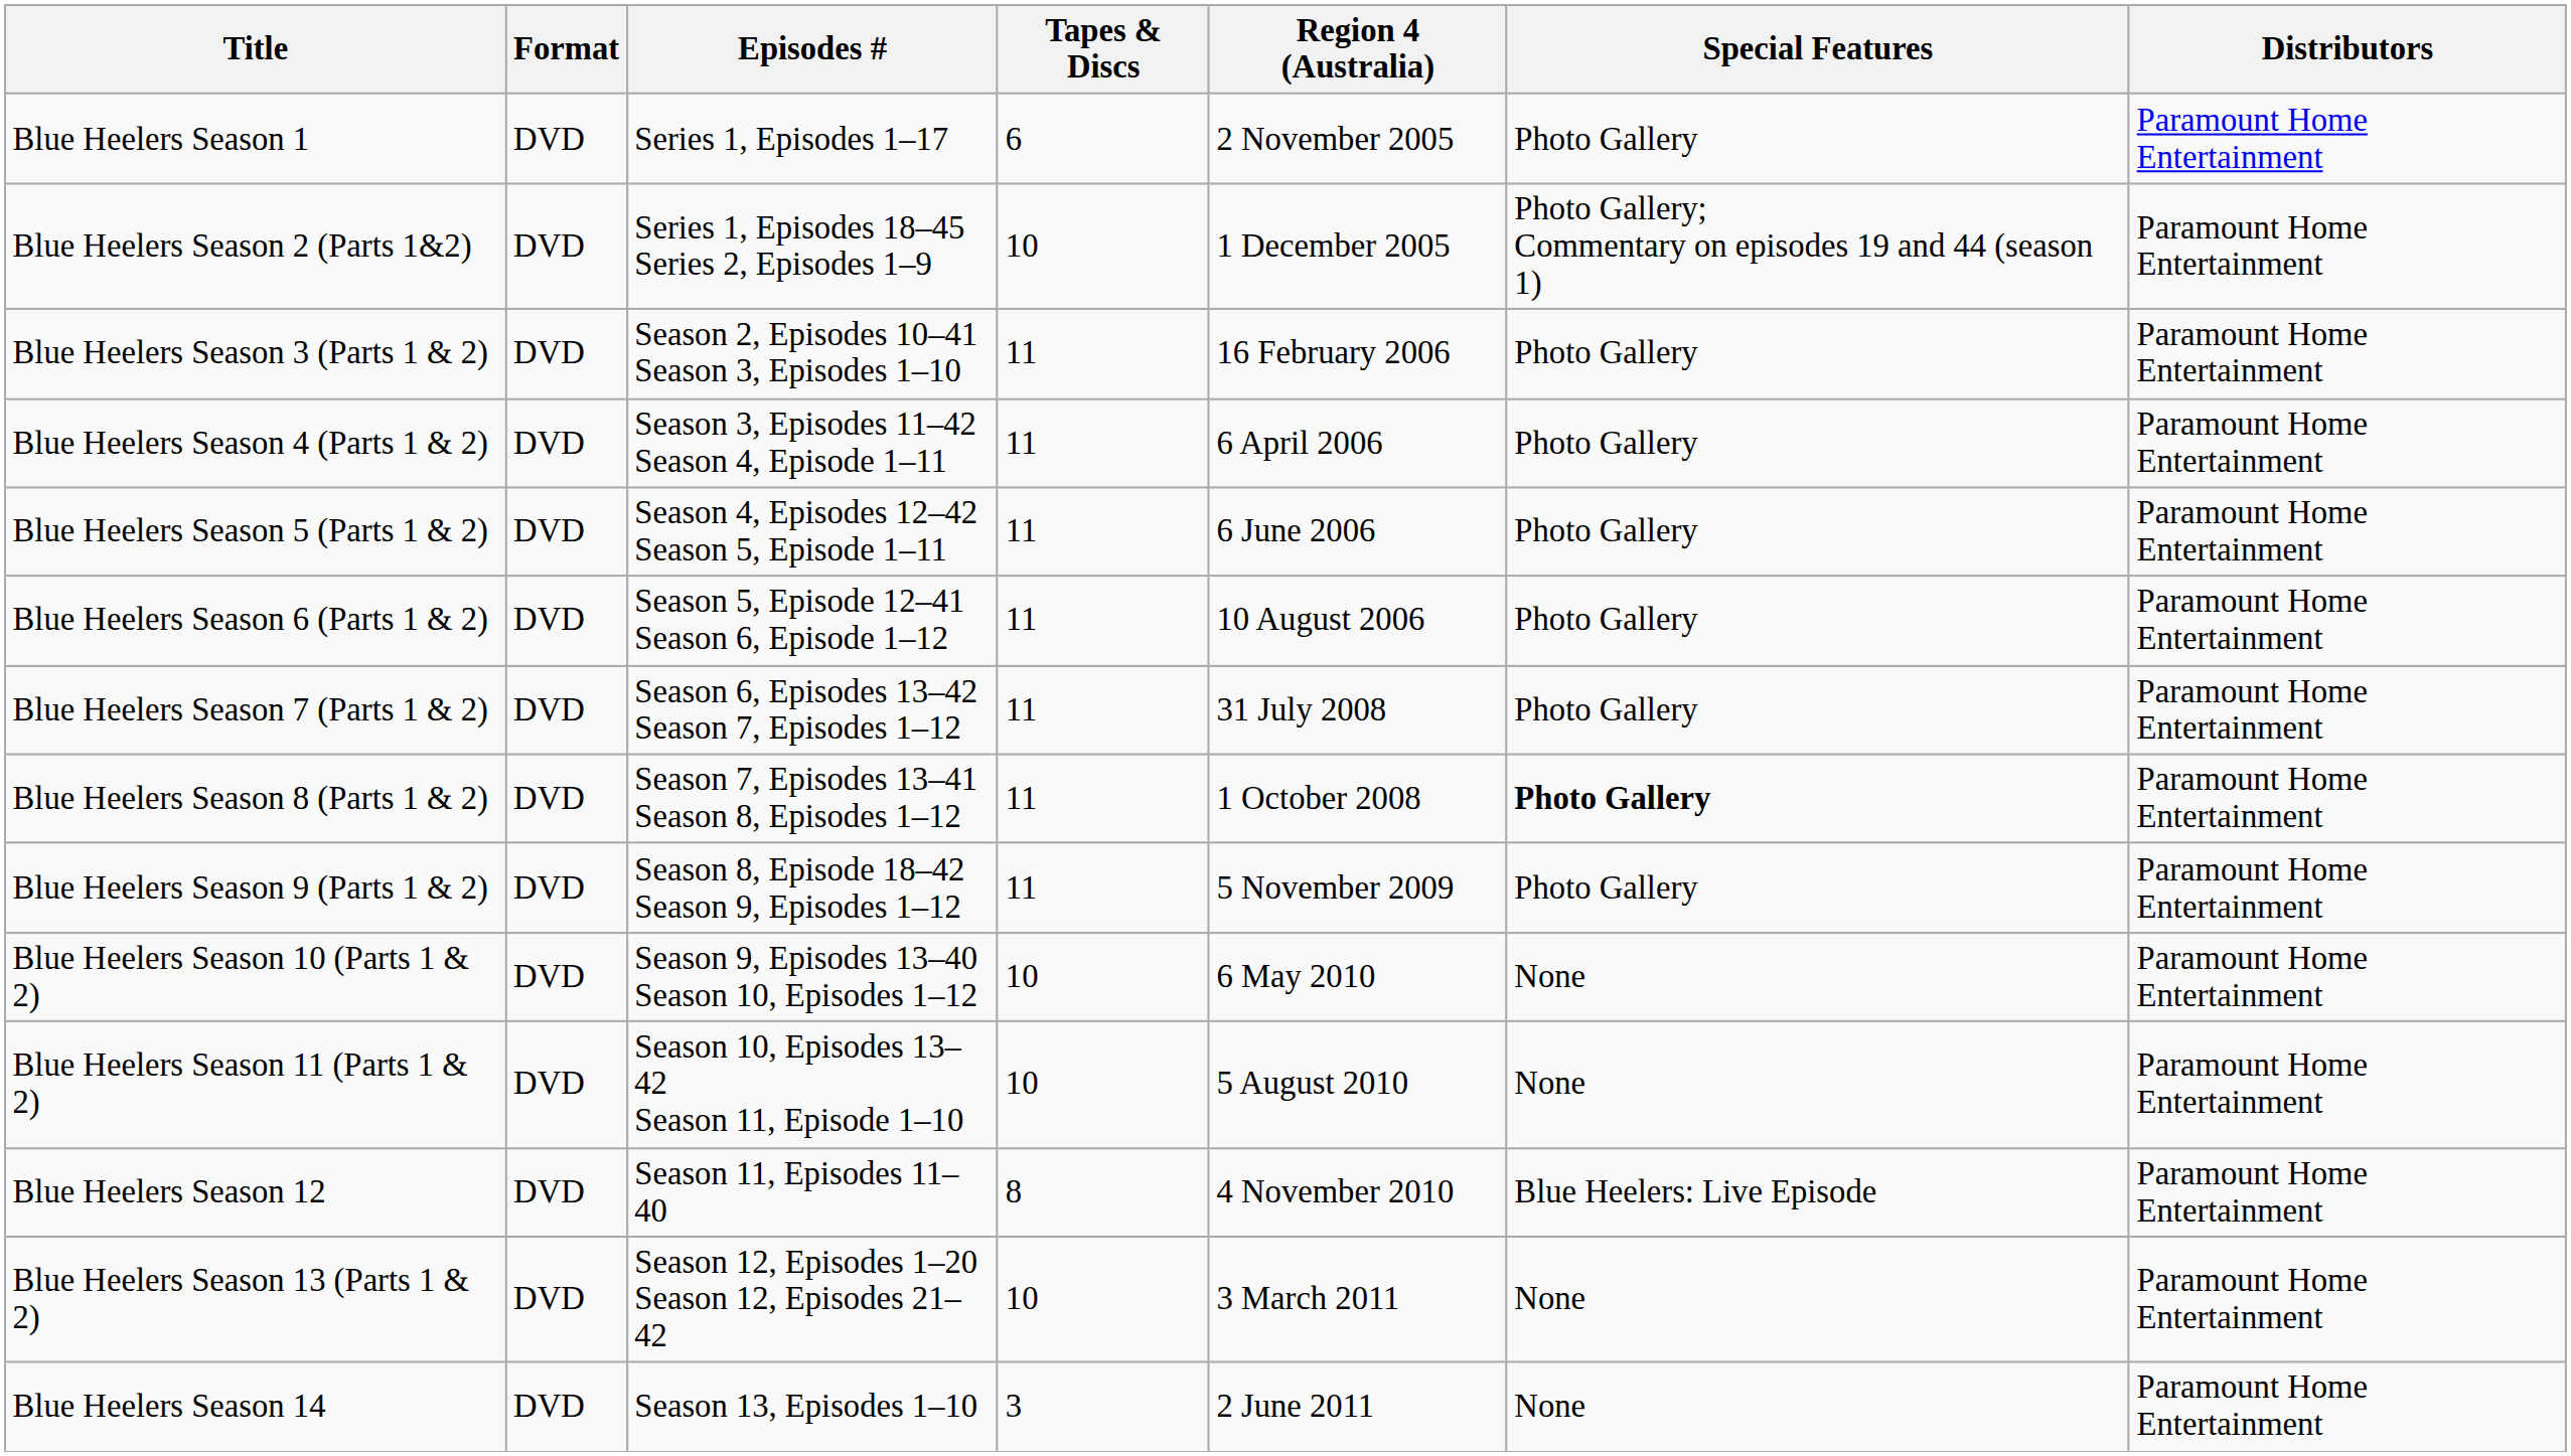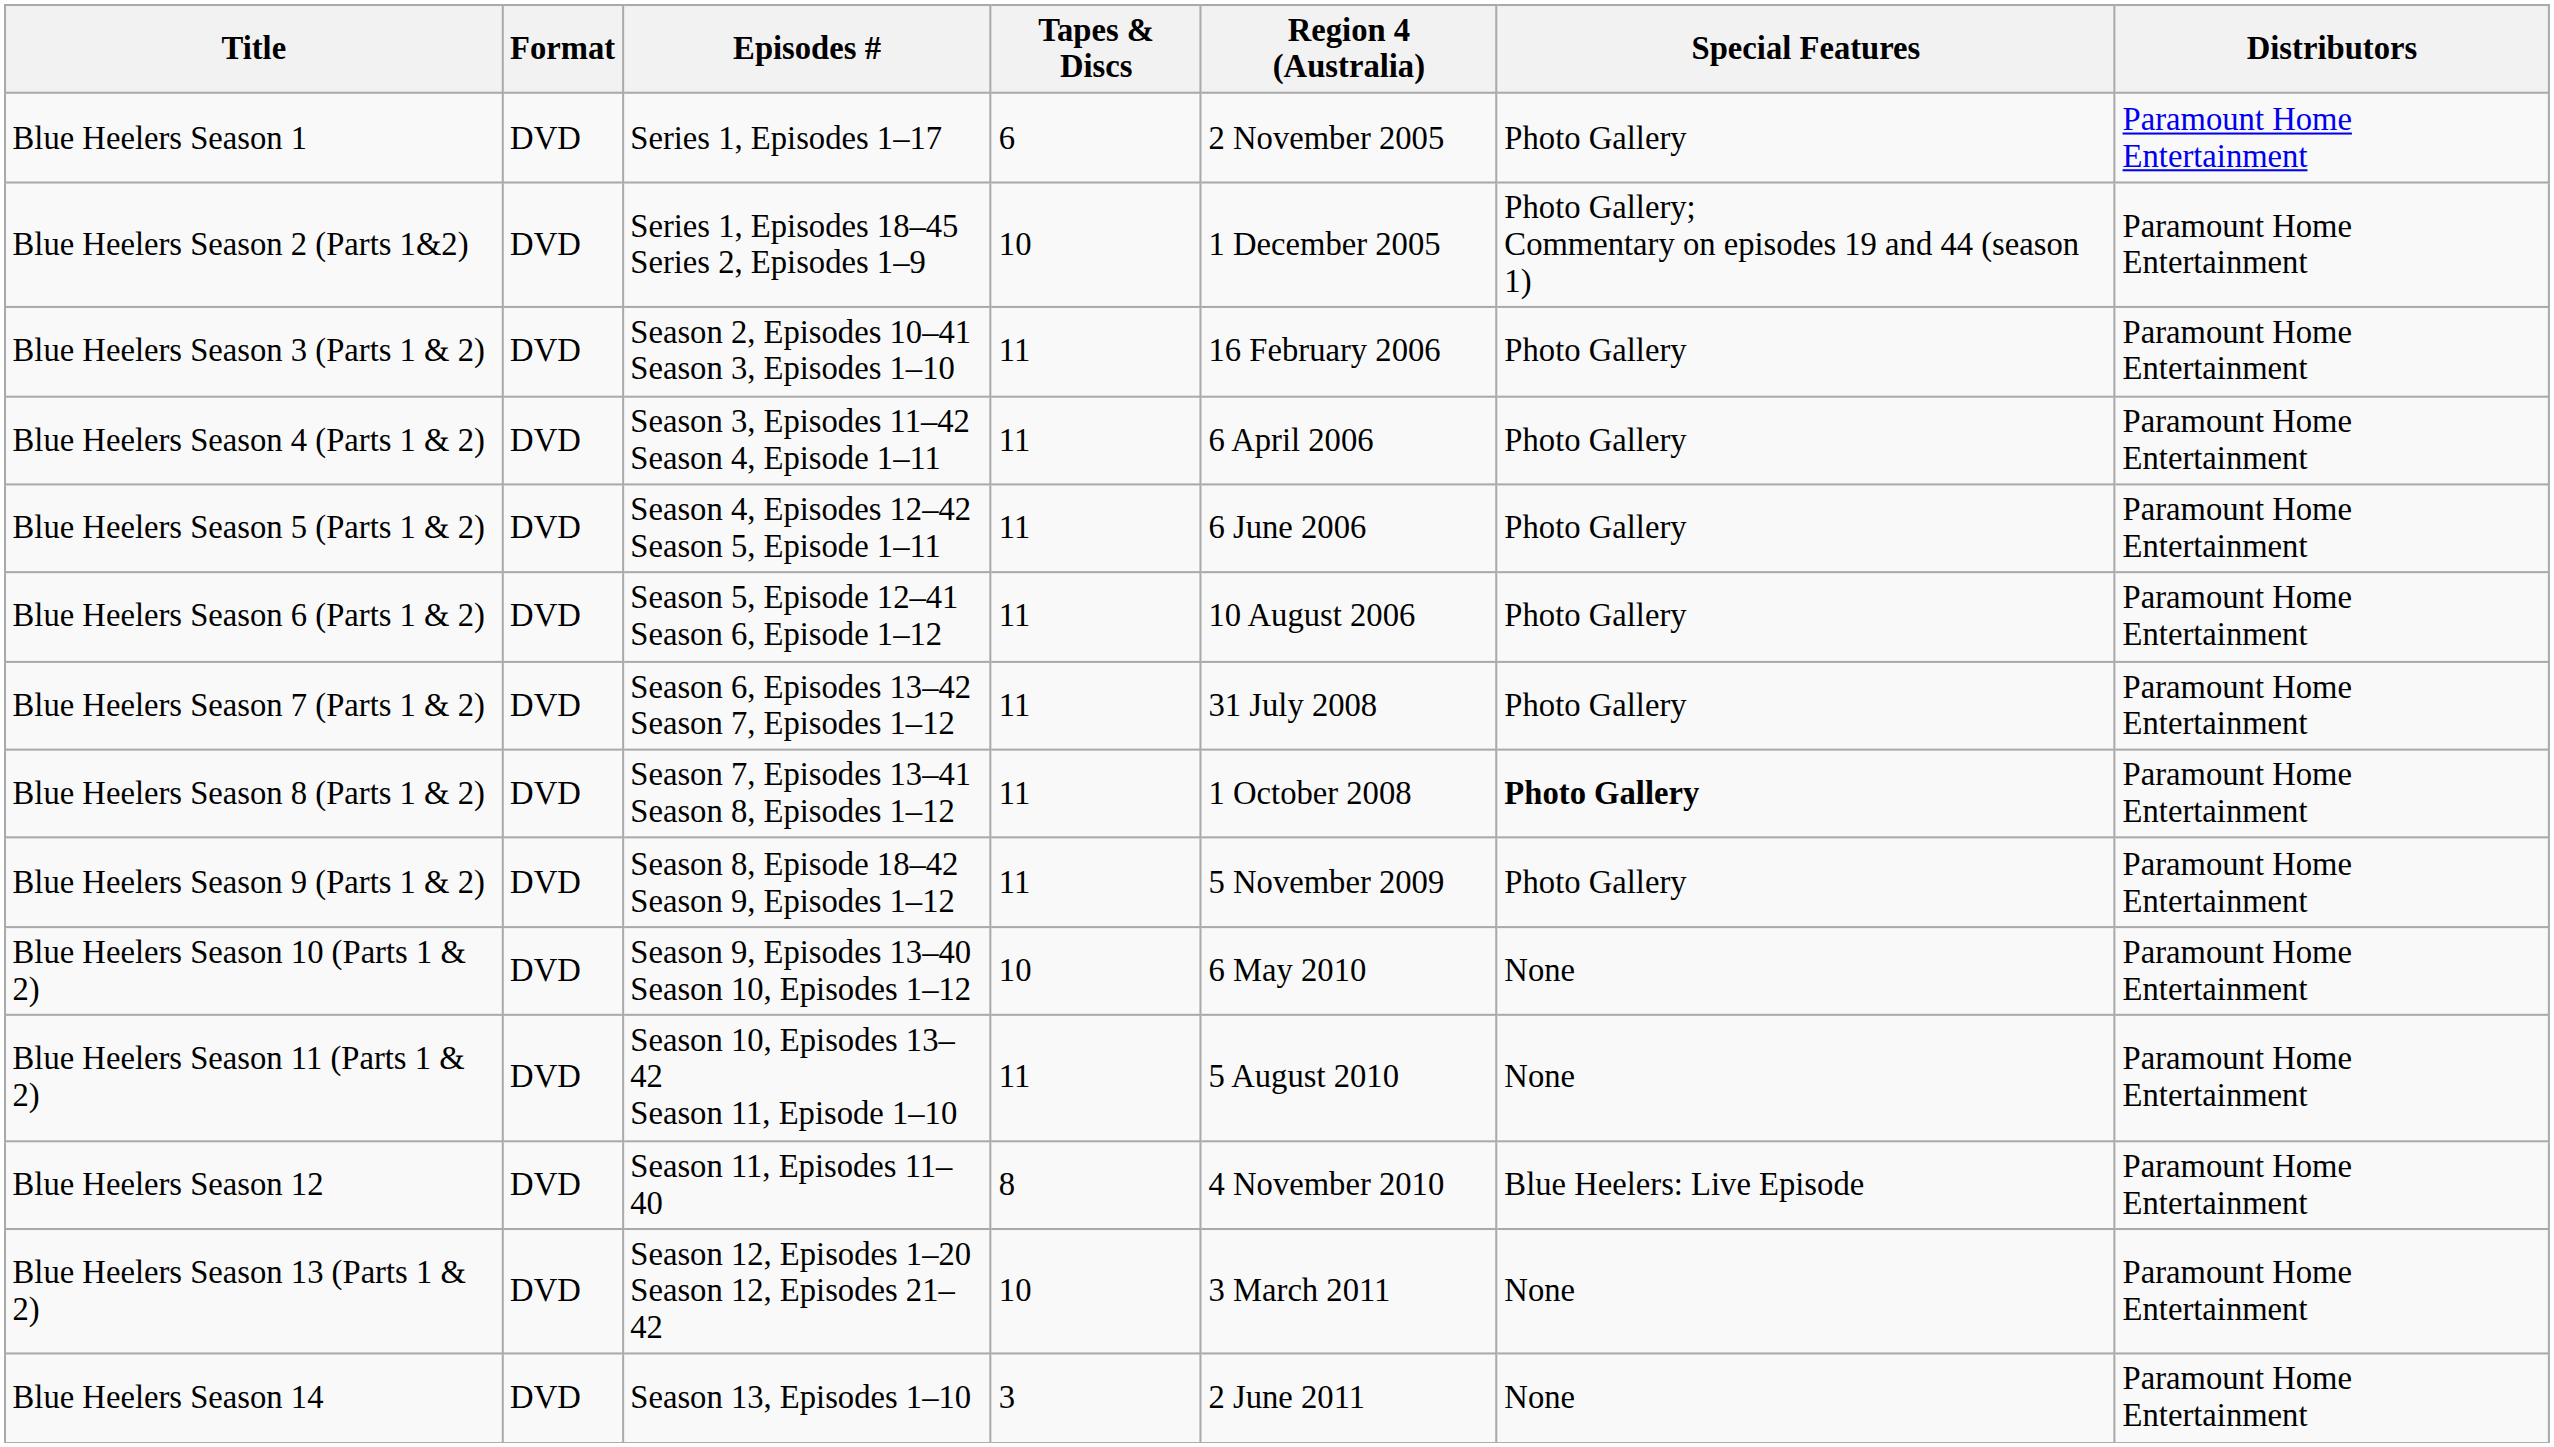 <table class="wikitable">
 <tr>
 <th>Title</th>
 <th>Format</th>
 <th>Episodes #</th>
 <th>Tapes & Discs</th>
 <th>Region 4 (Australia)</th>
 <th>Special Features</th>
 <th>Distributors</th>
 </tr>
 <tr>
 <td>Blue Heelers Season 1</td>
 <td>DVD</td>
 <td style="text-align:left;">Series 1, Episodes 1–17</td>
 <td>6</td>
 <td>2 November 2005</td>
 <td>Photo Gallery</td>
 <td><a href='#'>Paramount Home Entertainment</a></td>
 </tr>
 <tr>
 <td>Blue Heelers Season 2 (Parts 1&2)</td>
 <td>DVD</td>
 <td style="text-align:left;">Series 1, Episodes 18–45<br>Series 2, Episodes 1–9</td>
 <td>10</td>
 <td>1 December 2005</td>
 <td>Photo Gallery;<br>Commentary on episodes 19 and 44 (season 1)</td>
 <td>Paramount Home Entertainment</td>
 </tr>
 <tr>
 <td>Blue Heelers Season 3 (Parts 1 & 2)</td>
 <td>DVD</td>
 <td style="text-align:left;">Season 2, Episodes 10–41<br>Season 3, Episodes 1–10</td>
 <td>11</td>
 <td>16 February 2006</td>
 <td>Photo Gallery</td>
 <td>Paramount Home Entertainment</td>
 </tr>
 <tr>
 <td>Blue Heelers Season 4 (Parts 1 & 2)</td>
 <td>DVD</td>
 <td style="text-align:left;">Season 3, Episodes 11–42<br>Season 4, Episode 1–11</td>
 <td>11</td>
 <td>6 April 2006</td>
 <td>Photo Gallery</td>
 <td>Paramount Home Entertainment</td>
 </tr>
 <tr>
 <td>Blue Heelers Season 5 (Parts 1 & 2)</td>
 <td>DVD</td>
 <td style="text-align:left;">Season 4, Episodes 12–42<br>Season 5, Episode 1–11</td>
 <td>11</td>
 <td>6 June 2006</td>
 <td>Photo Gallery</td>
 <td>Paramount Home Entertainment</td>
 </tr>
 <tr>
 <td>Blue Heelers Season 6 (Parts 1 & 2)</td>
 <td>DVD</td>
 <td style="text-align:left;">Season 5, Episode 12–41<br>Season 6, Episode 1–12</td>
 <td>11</td>
 <td>10 August 2006</td>
 <td>Photo Gallery</td>
 <td>Paramount Home Entertainment</td>
 </tr>
 <tr>
 <td>Blue Heelers Season 7 (Parts 1 & 2)</td>
 <td>DVD</td>
 <td style="text-align:left;">Season 6, Episodes 13–42<br>Season 7, Episodes 1–12</td>
 <td>11</td>
 <td>31 July 2008</td>
 <td>Photo Gallery</td>
 <td>Paramount Home Entertainment</td>
 </tr>
 <tr>
 <td>Blue Heelers Season 8 (Parts 1 & 2)</td>
 <td>DVD</td>
 <td style="text-align:left;">Season 7, Episodes 13–41<br>Season 8, Episodes 1–12</td>
 <td>11</td>
 <td>1 October 2008</td>
 <td><strong>Photo Gallery</strong></td>
 <td>Paramount Home Entertainment</td>
 </tr>
 <tr>
 <td>Blue Heelers Season 9 (Parts 1 & 2)</td>
 <td>DVD</td>
 <td style="text-align:left;">Season 8, Episode 18–42<br>Season 9, Episodes 1–12</td>
 <td>11</td>
 <td>5 November 2009</td>
 <td>Photo Gallery</td>
 <td>Paramount Home Entertainment</td>
 </tr>
 <tr>
 <td>Blue Heelers Season 10 (Parts 1 & 2)</td>
 <td>DVD</td>
 <td style="text-align:left;">Season 9, Episodes 13–40<br>Season 10, Episodes 1–12</td>
 <td>10</td>
 <td>6 May 2010</td>
 <td>None</td>
 <td>Paramount Home Entertainment</td>
 </tr>
 <tr>
 <td>Blue Heelers Season 11 (Parts 1 & 2)</td>
 <td>DVD</td>
 <td style="text-align:left;">Season 10, Episodes 13–42<br>Season 11, Episode 1–10</td>
-<td>10</td>
+<td>11</td>
 <td>5 August 2010</td>
 <td>None</td>
 <td>Paramount Home Entertainment</td>
 </tr>
 <tr>
 <td>Blue Heelers Season 12</td>
 <td>DVD</td>
 <td style="text-align:left;">Season 11, Episodes 11–40</td>
 <td>8</td>
 <td>4 November 2010</td>
 <td>Blue Heelers: Live Episode</td>
 <td>Paramount Home Entertainment</td>
 </tr>
 <tr>
 <td>Blue Heelers Season 13 (Parts 1 & 2)</td>
 <td>DVD</td>
 <td style="text-align:left;">Season 12, Episodes 1–20<br>Season 12, Episodes 21–42</td>
 <td>10</td>
 <td>3 March 2011</td>
 <td>None</td>
 <td>Paramount Home Entertainment</td>
 </tr>
 <tr>
 <td>Blue Heelers Season 14</td>
 <td>DVD</td>
 <td style="text-align:left;">Season 13, Episodes 1–10</td>
 <td>3</td>
 <td>2 June 2011</td>
 <td>None</td>
 <td>Paramount Home Entertainment</td>
 </tr>
 <tr>
 </tr>
 </table>
